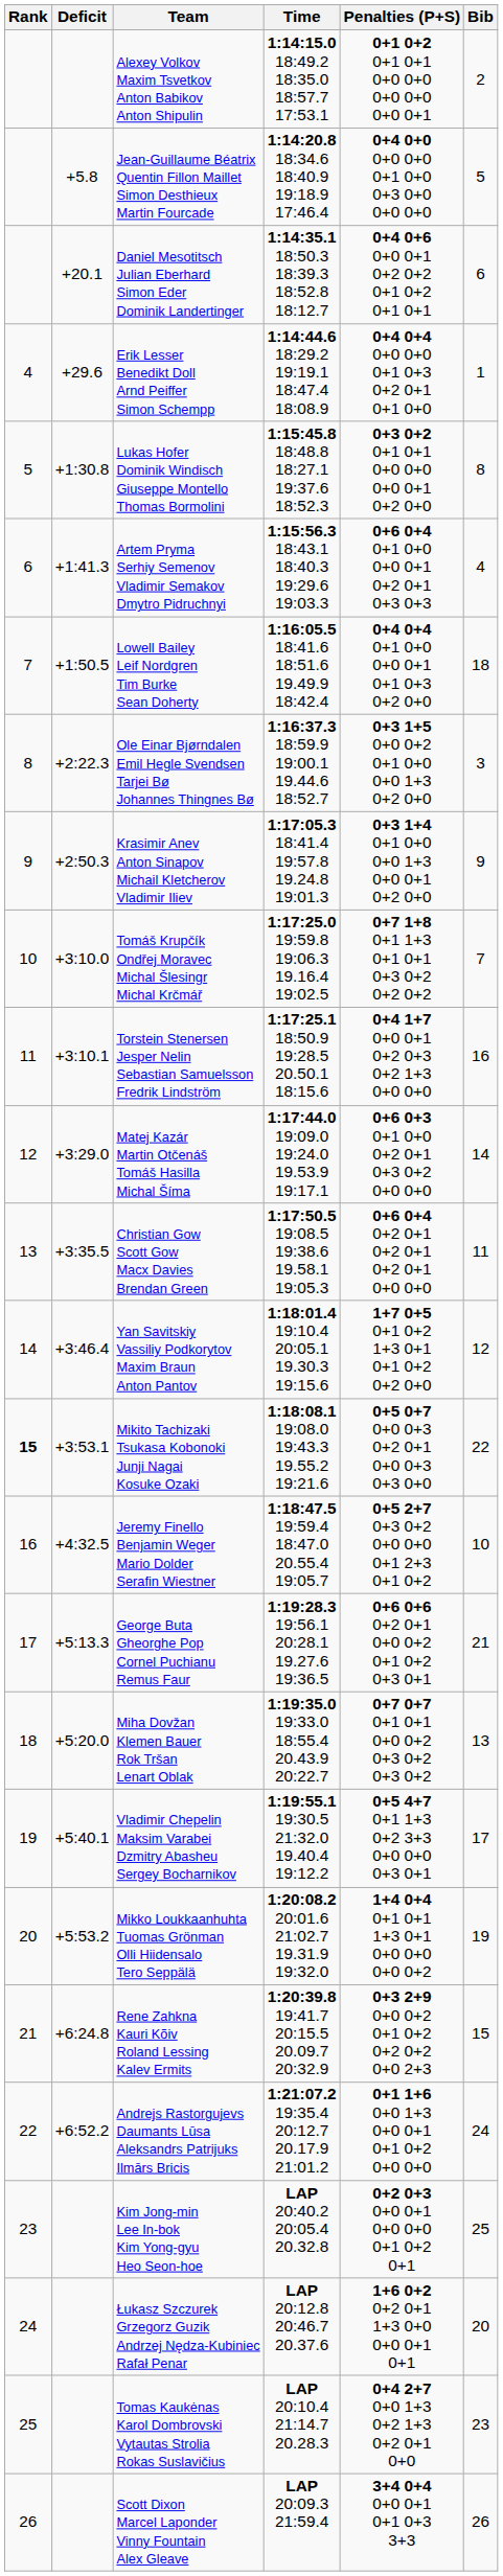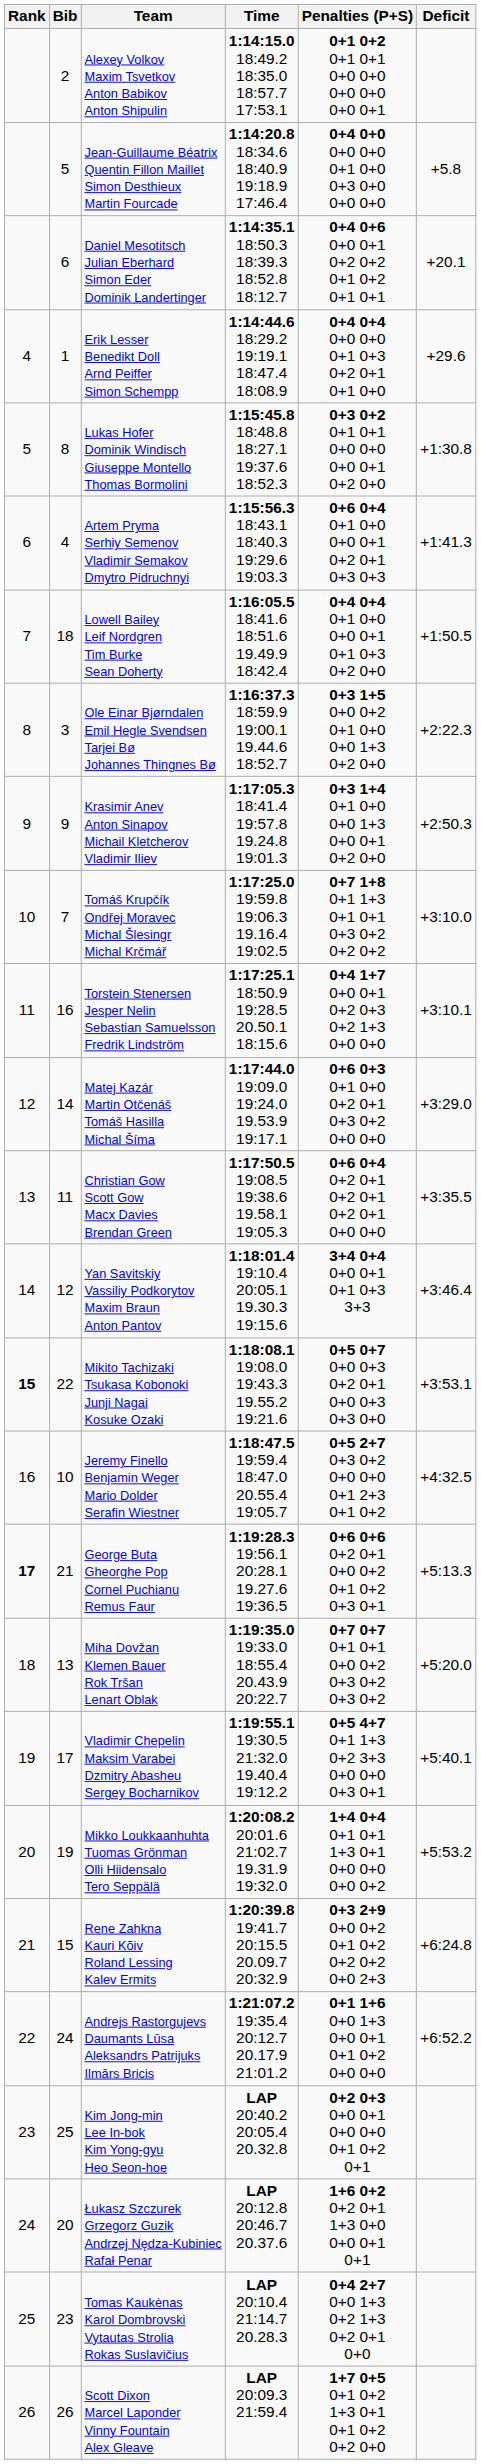 <table class="wikitable sortable" style="text-align:center">
 <tr>
 <th>Rank</th>
-<th>Deficit</th>
+<th>Bib</th>
 <th>Team</th>
 <th>Time</th>
 <th>Penalties (P+S)</th>
-<th>Bib</th>
+<th>Deficit</th>
 </tr>
 <tr>
 <td></td>
-<td></td>
+<td>2</td>
 <td align=left><br><small><a href='#'>Alexey Volkov</a><br><a href='#'>Maxim Tsvetkov</a><br><a href='#'>Anton Babikov</a><br><a href='#'>Anton Shipulin</a> </small></td>
 <td><strong>1:14:15.0</strong><br>18:49.2<br>18:35.0<br>18:57.7<br>17:53.1</td>
 <td><strong>0+1 0+2</strong><br>0+1 0+1<br>0+0 0+0<br>0+0 0+0<br>0+0 0+1</td>
-<td>2</td>
+<td></td>
 </tr>
 <tr>
 <td></td>
-<td>+5.8</td>
+<td>5</td>
 <td align=left><br><small><a href='#'>Jean-Guillaume Béatrix</a><br><a href='#'>Quentin Fillon Maillet</a><br><a href='#'>Simon Desthieux</a><br><a href='#'>Martin Fourcade</a></small></td>
 <td><strong>1:14:20.8</strong><br>18:34.6<br>18:40.9<br>19:18.9<br>17:46.4</td>
 <td><strong>0+4 0+0</strong><br>0+0 0+0<br>0+1 0+0<br>0+3 0+0<br>0+0 0+0</td>
-<td>5</td>
+<td>+5.8</td>
 </tr>
 <tr>
 <td></td>
-<td>+20.1</td>
+<td>6</td>
 <td align=left><br><small><a href='#'>Daniel Mesotitsch</a><br><a href='#'>Julian Eberhard</a><br><a href='#'>Simon Eder</a><br><a href='#'>Dominik Landertinger</a></small></td>
 <td><strong>1:14:35.1</strong><br>18:50.3<br>18:39.3<br>18:52.8<br>18:12.7</td>
 <td><strong>0+4 0+6</strong><br>0+0 0+1<br>0+2 0+2<br>0+1 0+2<br>0+1 0+1</td>
-<td>6</td>
+<td>+20.1</td>
 </tr>
 <tr>
 <td>4</td>
-<td>+29.6</td>
+<td>1</td>
 <td align=left><br><small><a href='#'>Erik Lesser</a><br><a href='#'>Benedikt Doll</a><br><a href='#'>Arnd Peiffer</a><br><a href='#'>Simon Schempp</a></small></td>
 <td><strong>1:14:44.6</strong><br>18:29.2<br>19:19.1<br>18:47.4<br>18:08.9</td>
 <td><strong>0+4 0+4</strong><br>0+0 0+0<br>0+1 0+3<br>0+2 0+1<br>0+1 0+0</td>
-<td>1</td>
+<td>+29.6</td>
 </tr>
 <tr>
 <td>5</td>
-<td>+1:30.8</td>
+<td>8</td>
 <td align=left><br><small><a href='#'>Lukas Hofer</a><br><a href='#'>Dominik Windisch</a><br><a href='#'>Giuseppe Montello</a><br><a href='#'>Thomas Bormolini</a></small></td>
 <td><strong>1:15:45.8</strong><br>18:48.8<br>18:27.1<br>19:37.6<br>18:52.3</td>
 <td><strong>0+3 0+2</strong><br>0+1 0+1<br>0+0 0+0<br>0+0 0+1<br>0+2 0+0</td>
-<td>8</td>
+<td>+1:30.8</td>
 </tr>
 <tr>
 <td>6</td>
-<td>+1:41.3</td>
+<td>4</td>
 <td align=left><br><small><a href='#'>Artem Pryma</a><br><a href='#'>Serhiy Semenov</a><br><a href='#'>Vladimir Semakov</a><br><a href='#'>Dmytro Pidruchnyi</a></small></td>
 <td><strong>1:15:56.3</strong><br>18:43.1<br>18:40.3<br>19:29.6<br>19:03.3</td>
 <td><strong>0+6 0+4</strong><br>0+1 0+0<br>0+0 0+1<br>0+2 0+1<br>0+3 0+3</td>
-<td>4</td>
+<td>+1:41.3</td>
 </tr>
 <tr>
 <td>7</td>
-<td>+1:50.5</td>
+<td>18</td>
 <td align=left><br><small><a href='#'>Lowell Bailey</a><br><a href='#'>Leif Nordgren</a><br><a href='#'>Tim Burke</a><br><a href='#'>Sean Doherty</a></small></td>
 <td><strong>1:16:05.5</strong><br>18:41.6<br>18:51.6<br>19.49.9<br>18:42.4</td>
 <td><strong>0+4 0+4</strong><br>0+1 0+0<br>0+0 0+1<br>0+1 0+3<br>0+2 0+0</td>
-<td>18</td>
+<td>+1:50.5</td>
 </tr>
 <tr>
 <td>8</td>
-<td>+2:22.3</td>
+<td>3</td>
 <td align=left><br><small><a href='#'>Ole Einar Bjørndalen</a><br><a href='#'>Emil Hegle Svendsen</a><br><a href='#'>Tarjei Bø</a><br><a href='#'>Johannes Thingnes Bø</a></small></td>
 <td><strong>1:16:37.3</strong><br>18:59.9<br>19:00.1<br>19.44.6<br>18:52.7</td>
 <td><strong>0+3 1+5</strong><br>0+0 0+2<br>0+1 0+0<br>0+0 1+3<br>0+2 0+0</td>
-<td>3</td>
+<td>+2:22.3</td>
 </tr>
 <tr>
 <td>9</td>
-<td>+2:50.3</td>
+<td>9</td>
 <td align=left><br><small><a href='#'>Krasimir Anev</a><br><a href='#'>Anton Sinapov</a><br><a href='#'>Michail Kletcherov</a><br><a href='#'>Vladimir Iliev</a></small></td>
 <td><strong>1:17:05.3</strong><br>18:41.4<br>19:57.8<br>19.24.8<br>19:01.3</td>
 <td><strong>0+3 1+4</strong><br>0+1 0+0<br>0+0 1+3<br>0+0 0+1<br>0+2 0+0</td>
-<td>9</td>
+<td>+2:50.3</td>
 </tr>
 <tr>
 <td>10</td>
-<td>+3:10.0</td>
+<td>7</td>
 <td align=left><br><small><a href='#'>Tomáš Krupčík</a><br><a href='#'>Ondřej Moravec</a><br><a href='#'>Michal Šlesingr</a><br><a href='#'>Michal Krčmář</a></small></td>
 <td><strong>1:17:25.0</strong><br>19:59.8<br>19:06.3<br>19.16.4<br>19:02.5</td>
 <td><strong>0+7 1+8</strong><br>0+1 1+3<br>0+1 0+1<br>0+3 0+2<br>0+2 0+2</td>
-<td>7</td>
+<td>+3:10.0</td>
 </tr>
 <tr>
 <td>11</td>
-<td>+3:10.1</td>
+<td>16</td>
 <td align=left><br><small><a href='#'>Torstein Stenersen</a><br><a href='#'>Jesper Nelin</a><br><a href='#'>Sebastian Samuelsson</a><br><a href='#'>Fredrik Lindström</a></small></td>
 <td><strong>1:17:25.1</strong><br>18:50.9<br>19:28.5<br>20.50.1<br>18:15.6</td>
 <td><strong>0+4 1+7</strong><br>0+0 0+1<br>0+2 0+3<br>0+2 1+3<br>0+0 0+0</td>
-<td>16</td>
+<td>+3:10.1</td>
 </tr>
 <tr>
 <td>12</td>
-<td>+3:29.0</td>
+<td>14</td>
 <td align=left><br><small><a href='#'>Matej Kazár</a><br><a href='#'>Martin Otčenáš</a><br><a href='#'>Tomáš Hasilla</a><br><a href='#'>Michal Šíma</a></small></td>
 <td><strong>1:17:44.0</strong><br>19:09.0<br>19:24.0<br>19.53.9<br>19:17.1</td>
 <td><strong>0+6 0+3</strong><br>0+1 0+0<br>0+2 0+1<br>0+3 0+2<br>0+0 0+0</td>
-<td>14</td>
+<td>+3:29.0</td>
 </tr>
 <tr>
 <td>13</td>
-<td>+3:35.5</td>
+<td>11</td>
 <td align=left><br><small><a href='#'>Christian Gow</a><br><a href='#'>Scott Gow</a><br><a href='#'>Macx Davies</a><br><a href='#'>Brendan Green</a></small></td>
 <td><strong>1:17:50.5</strong><br>19:08.5<br>19:38.6<br>19.58.1<br>19:05.3</td>
 <td><strong>0+6 0+4</strong><br>0+2 0+1<br>0+2 0+1<br>0+2 0+1<br>0+0 0+0</td>
-<td>11</td>
+<td>+3:35.5</td>
 </tr>
 <tr>
 <td>14</td>
-<td>+3:46.4</td>
+<td>12</td>
 <td align=left><br><small><a href='#'>Yan Savitskiy</a><br><a href='#'>Vassiliy Podkorytov</a><br><a href='#'>Maxim Braun</a><br><a href='#'>Anton Pantov</a></small></td>
 <td><strong>1:18:01.4</strong><br>19:10.4<br>20:05.1<br>19.30.3<br>19:15.6</td>
-<td><strong>1+7 0+5</strong><br>0+1 0+2<br>1+3 0+1<br>0+1 0+2<br>0+2 0+0</td>
-<td>12</td>
+<td><strong>3+4 0+4</strong><br>0+0 0+1<br>0+1 0+3<br>3+3 <br> <br></td>
+<td>+3:46.4</td>
 </tr>
 <tr>
 <td><strong>15</strong></td>
-<td>+3:53.1</td>
+<td>22</td>
 <td align=left><br><small><a href='#'>Mikito Tachizaki</a><br><a href='#'>Tsukasa Kobonoki</a><br><a href='#'>Junji Nagai</a><br><a href='#'>Kosuke Ozaki</a></small></td>
 <td><strong>1:18:08.1</strong><br>19:08.0<br>19:43.3<br>19.55.2<br>19:21.6</td>
 <td><strong>0+5 0+7</strong><br>0+0 0+3<br>0+2 0+1<br>0+0 0+3<br>0+3 0+0</td>
-<td>22</td>
+<td>+3:53.1</td>
 </tr>
 <tr>
 <td>16</td>
-<td>+4:32.5</td>
+<td>10</td>
 <td align=left><br><small><a href='#'>Jeremy Finello</a><br><a href='#'>Benjamin Weger</a><br><a href='#'>Mario Dolder</a><br><a href='#'>Serafin Wiestner</a></small></td>
 <td><strong>1:18:47.5</strong><br>19:59.4<br>18:47.0<br>20.55.4<br>19:05.7</td>
 <td><strong>0+5 2+7</strong><br>0+3 0+2<br>0+0 0+0<br>0+1 2+3<br>0+1 0+2</td>
-<td>10</td>
+<td>+4:32.5</td>
 </tr>
 <tr>
-<td>17</td>
-<td>+5:13.3</td>
+<td><strong>17</strong></td>
+<td>21</td>
 <td align=left><br><small><a href='#'>George Buta</a><br><a href='#'>Gheorghe Pop</a><br><a href='#'>Cornel Puchianu</a><br><a href='#'>Remus Faur</a></small></td>
 <td><strong>1:19:28.3</strong><br>19:56.1<br>20:28.1<br>19.27.6<br>19:36.5</td>
 <td><strong>0+6 0+6</strong><br>0+2 0+1<br>0+0 0+2<br>0+1 0+2<br>0+3 0+1</td>
-<td>21</td>
+<td>+5:13.3</td>
 </tr>
 <tr>
 <td>18</td>
-<td>+5:20.0</td>
+<td>13</td>
 <td align=left><br><small><a href='#'>Miha Dovžan</a><br><a href='#'>Klemen Bauer</a><br><a href='#'>Rok Tršan</a><br><a href='#'>Lenart Oblak</a></small></td>
 <td><strong>1:19:35.0</strong><br>19:33.0<br>18:55.4<br>20.43.9<br>20:22.7</td>
 <td><strong>0+7 0+7</strong><br>0+1 0+1<br>0+0 0+2<br>0+3 0+2<br>0+3 0+2</td>
-<td>13</td>
+<td>+5:20.0</td>
 </tr>
 <tr>
 <td>19</td>
-<td>+5:40.1</td>
+<td>17</td>
 <td align=left><br><small><a href='#'>Vladimir Chepelin</a><br><a href='#'>Maksim Varabei</a><br><a href='#'>Dzmitry Abasheu</a><br><a href='#'>Sergey Bocharnikov</a></small></td>
 <td><strong>1:19:55.1</strong><br>19:30.5<br>21:32.0<br>19.40.4<br>19:12.2</td>
 <td><strong>0+5 4+7</strong><br>0+1 1+3<br>0+2 3+3<br>0+0 0+0<br>0+3 0+1</td>
-<td>17</td>
+<td>+5:40.1</td>
 </tr>
 <tr>
 <td>20</td>
-<td>+5:53.2</td>
+<td>19</td>
 <td align=left><br><small><a href='#'>Mikko Loukkaanhuhta</a><br><a href='#'>Tuomas Grönman</a><br><a href='#'>Olli Hiidensalo</a><br><a href='#'>Tero Seppälä</a></small></td>
 <td><strong>1:20:08.2</strong><br>20:01.6<br>21:02.7<br>19.31.9<br>19:32.0</td>
 <td><strong>1+4 0+4</strong><br>0+1 0+1<br>1+3 0+1<br>0+0 0+0<br>0+0 0+2</td>
-<td>19</td>
+<td>+5:53.2</td>
 </tr>
 <tr>
 <td>21</td>
-<td>+6:24.8</td>
+<td>15</td>
 <td align=left><br><small><a href='#'>Rene Zahkna</a><br><a href='#'>Kauri Kõiv</a><br><a href='#'>Roland Lessing</a><br><a href='#'>Kalev Ermits</a></small></td>
 <td><strong>1:20:39.8</strong><br>19:41.7<br>20:15.5<br>20.09.7<br>20:32.9</td>
 <td><strong>0+3 2+9</strong><br>0+0 0+2<br>0+1 0+2<br>0+2 0+2<br>0+0 2+3</td>
-<td>15</td>
+<td>+6:24.8</td>
 </tr>
 <tr>
 <td>22</td>
-<td>+6:52.2</td>
+<td>24</td>
 <td align=left><br><small><a href='#'>Andrejs Rastorgujevs</a><br><a href='#'>Daumants Lūsa</a><br><a href='#'>Aleksandrs Patrijuks</a><br><a href='#'>Ilmārs Bricis</a></small></td>
 <td><strong>1:21:07.2</strong><br>19:35.4<br>20:12.7<br>20.17.9<br>21:01.2</td>
 <td><strong>0+1 1+6</strong><br>0+0 1+3<br>0+0 0+1<br>0+1 0+2<br>0+0 0+0</td>
-<td>24</td>
+<td>+6:52.2</td>
 </tr>
 <tr>
 <td>23</td>
-<td></td>
+<td>25</td>
 <td align=left><br><small><a href='#'>Kim Jong-min</a><br><a href='#'>Lee In-bok</a><br><a href='#'>Kim Yong-gyu</a><br><a href='#'>Heo Seon-hoe</a></small></td>
 <td><strong>LAP</strong><br>20:40.2<br>20:05.4<br>20.32.8<br><br></td>
 <td><strong>0+2 0+3</strong><br>0+0 0+1<br>0+0 0+0<br>0+1 0+2<br>0+1</td>
-<td>25</td>
+<td></td>
 </tr>
 <tr>
 <td>24</td>
-<td></td>
+<td>20</td>
 <td align=left><br><small><a href='#'>Łukasz Szczurek</a><br><a href='#'>Grzegorz Guzik</a><br><a href='#'>Andrzej Nędza-Kubiniec</a><br><a href='#'>Rafał Penar</a></small></td>
 <td><strong>LAP</strong><br>20:12.8<br>20:46.7<br>20.37.6<br><br></td>
 <td><strong>1+6 0+2</strong><br>0+2 0+1<br>1+3 0+0<br>0+0 0+1<br>0+1</td>
-<td>20</td>
+<td></td>
 </tr>
 <tr>
 <td>25</td>
-<td></td>
+<td>23</td>
 <td align=left><br><small><a href='#'>Tomas Kaukėnas</a><br><a href='#'>Karol Dombrovski</a><br><a href='#'>Vytautas Strolia</a><br><a href='#'>Rokas Suslavičius</a></small></td>
 <td><strong>LAP</strong><br>20:10.4<br>21:14.7<br>20.28.3<br><br></td>
 <td><strong>0+4 2+7</strong><br>0+0 1+3<br>0+2 1+3<br>0+2 0+1<br>0+0</td>
-<td>23</td>
+<td></td>
 </tr>
 <tr>
 <td>26</td>
-<td></td>
+<td>26</td>
 <td align=left><br><small><a href='#'>Scott Dixon</a><br><a href='#'>Marcel Laponder</a><br><a href='#'>Vinny Fountain</a><br><a href='#'>Alex Gleave</a></small></td>
 <td><strong>LAP</strong><br>20:09.3<br>21:59.4<br><br><br></td>
-<td><strong>3+4 0+4</strong><br>0+0 0+1<br>0+1 0+3<br>3+3 <br> <br></td>
-<td>26</td>
+<td><strong>1+7 0+5</strong><br>0+1 0+2<br>1+3 0+1<br>0+1 0+2<br>0+2 0+0</td>
+<td></td>
 </tr>
 </table>
